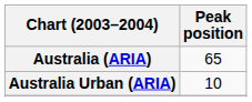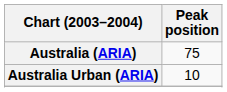 <table class="wikitable sortable plainrowheaders" style="text-align:center">
 <tr>
 <th scope="col">Chart (2003–2004)</th>
 <th scope="col">Peak<br>position</th>
 </tr>
 <tr>
 <th scope="row">Australia (<a href='#'>ARIA</a>)<br></th>
-<td>65</td>
+<td>75</td>
 </tr>
 <tr>
 <th scope="row">Australia Urban (<a href='#'>ARIA</a>)</th>
 <td>10</td>
 </tr>
 <tr>
 </tr>
 <tr>
 </tr>
 <tr>
 </tr>
 <tr>
 </tr>
 <tr>
 </tr>
 <tr>
 </tr>
 </table>
